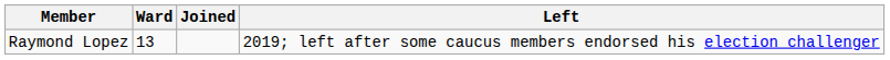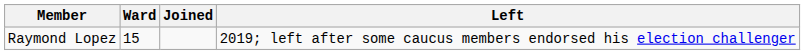 <table class="wikitable sortable">
 <tr>
 <th>Member</th>
 <th>Ward</th>
 <th>Joined</th>
 <th>Left</th>
 </tr>
 <tr>
 <td>Raymond Lopez</td>
-<td>13</td>
+<td>15</td>
 <td></td>
 <td>2019; left after some caucus members endorsed his <a href='#'>election challenger</a></td>
 </tr>
 </table>
